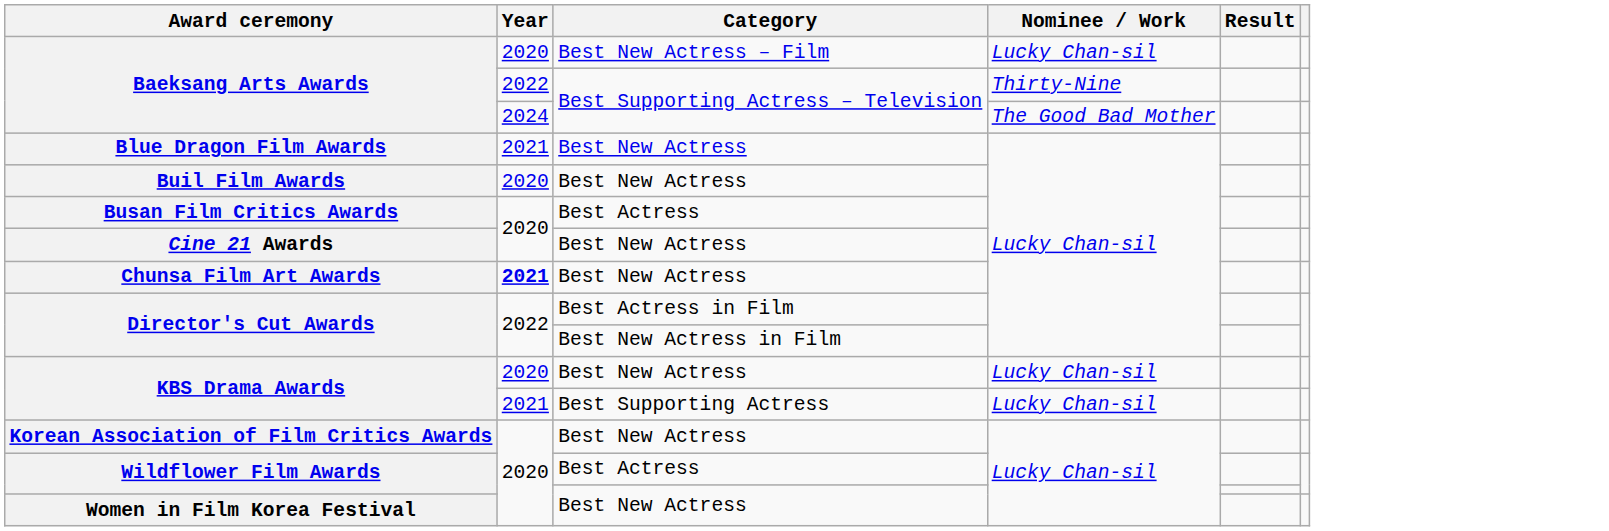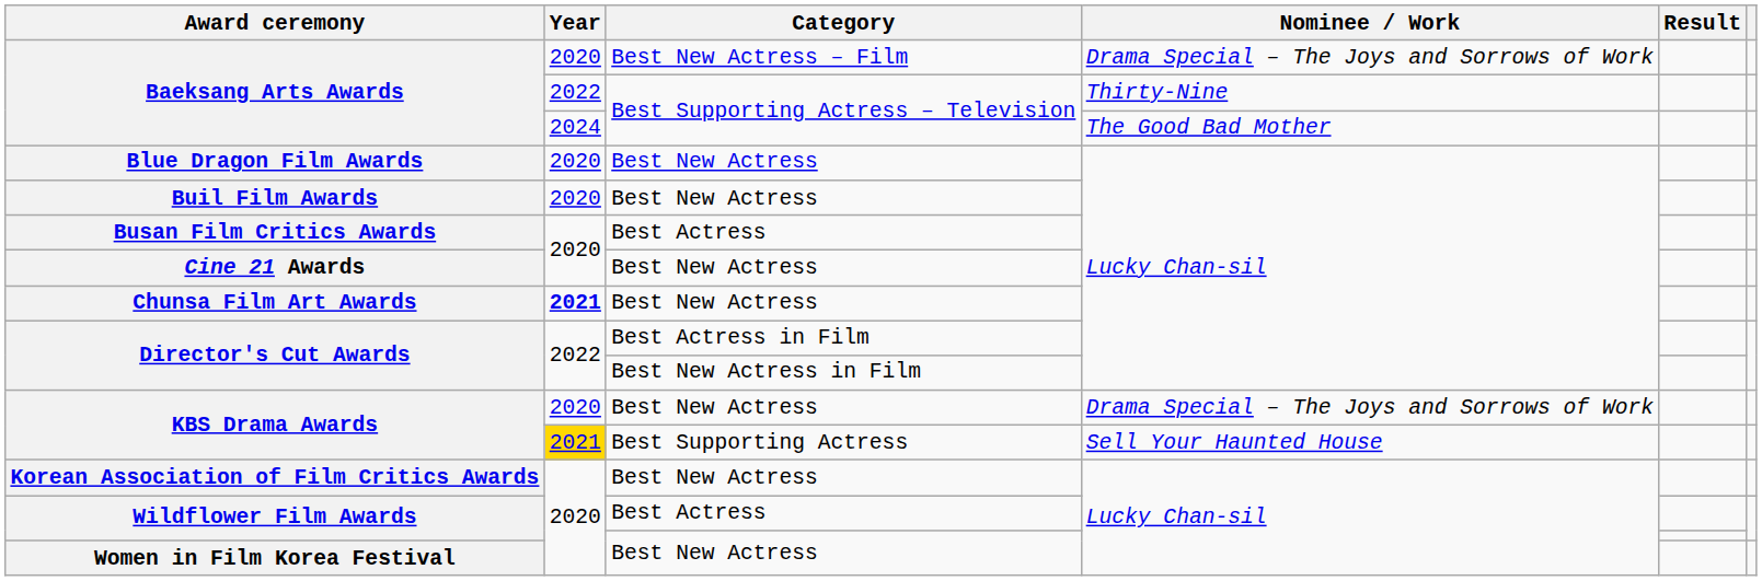 <table class="wikitable plainrowheaders sortable">
 <tr>
 <th scope="col">Award ceremony</th>
 <th scope="col">Year</th>
 <th scope="col">Category</th>
 <th scope="col">Nominee / Work</th>
 <th scope="col">Result</th>
 <th scope="col" class="unsortable"></th>
 </tr>
 <tr>
 <th rowspan="3" scope="row"><a href='#'>Baeksang Arts Awards</a></th>
 <td style="text-align:center"><a href='#'>2020</a></td>
 <td><a href='#'>Best New Actress – Film</a></td>
-<td><em><a href='#'>Lucky Chan-sil</a></em></td>
+<td><em><a href='#'>Drama Special</a> – The Joys and Sorrows of Work</em></td>
 <td></td>
 <td style="text-align:center;"></td>
 </tr>
 <tr>
 <td style="text-align:center"><a href='#'>2022</a></td>
 <td rowspan="2"><a href='#'>Best Supporting Actress – Television</a></td>
 <td><em><a href='#'>Thirty-Nine</a></em></td>
 <td></td>
 <td style="text-align:center"></td>
 </tr>
 <tr>
 <td style="text-align:center"><a href='#'>2024</a></td>
 <td><em><a href='#'>The Good Bad Mother</a></em></td>
 <td></td>
 <td style="text-align:center"></td>
 </tr>
 <tr>
 <th scope="row"  rowspan="1"><a href='#'>Blue Dragon Film Awards</a></th>
-<td><a href='#'>2021</a></td>
+<td><a href='#'>2020</a></td>
 <td><a href='#'>Best New Actress</a></td>
 <td rowspan=7><em><a href='#'>Lucky Chan-sil</a></em></td>
 <td></td>
 <td style="text-align:center;"></td>
 </tr>
 <tr>
 <th scope="row"  rowspan="1"><a href='#'>Buil Film Awards</a></th>
 <td><a href='#'>2020</a></td>
 <td>Best New Actress</td>
 <td></td>
 <td style="text-align:center;"></td>
 </tr>
 <tr>
 <th scope="row"><a href='#'>Busan Film Critics Awards</a></th>
 <td rowspan="2">2020</td>
 <td>Best Actress</td>
 <td></td>
 <td style="text-align:center;"></td>
 </tr>
 <tr>
 <th scope="row"><em><a href='#'>Cine 21</a></em> Awards</th>
 <td>Best New Actress</td>
 <td></td>
 <td style="text-align:center;"></td>
 </tr>
 <tr>
 <th scope="row"><a href='#'>Chunsa Film Art Awards</a></th>
 <td><strong><a href='#'>2021</a></strong></td>
 <td rowspan="1">Best New Actress</td>
 <td></td>
 <td style="text-align:center;"></td>
 </tr>
 <tr>
 <th scope="row" rowspan="2"><a href='#'>Director's Cut Awards</a></th>
 <td rowspan="2">2022</td>
 <td>Best Actress in Film</td>
 <td></td>
 <td style="text-align:center" rowspan="2"></td>
 </tr>
 <tr>
 <td>Best New Actress in Film</td>
 <td></td>
 </tr>
 <tr>
 <th scope="row" rowspan="2"><a href='#'>KBS Drama Awards</a></th>
 <td><a href='#'>2020</a></td>
 <td>Best New Actress</td>
-<td><em><a href='#'>Lucky Chan-sil</a></em></td>
+<td><em><a href='#'>Drama Special</a> – The Joys and Sorrows of Work</em></td>
 <td></td>
 <td style="text-align:center;"></td>
 </tr>
 <tr>
-<td><a href='#'>2021</a></td>
+<td style="background: gold;"><a href='#'>2021</a></td>
 <td>Best Supporting Actress</td>
-<td><em><a href='#'>Lucky Chan-sil</a></em></td>
+<td><em><a href='#'>Sell Your Haunted House</a></em></td>
 <td></td>
 <td style="text-align:center"></td>
 </tr>
 <tr>
 <th scope="row"><a href='#'>Korean Association of Film Critics Awards</a></th>
 <td rowspan=4>2020</td>
 <td>Best New Actress</td>
 <td rowspan=4><em><a href='#'>Lucky Chan-sil</a></em></td>
 <td></td>
 <td style="text-align:center"></td>
 </tr>
 <tr>
 <th scope="row" rowspan=2><a href='#'>Wildflower Film Awards</a></th>
 <td>Best Actress</td>
 <td></td>
 <td rowspan=2 style="text-align:center;"></td>
 </tr>
 <tr>
 <td rowspan="2">Best New Actress</td>
 <td></td>
 </tr>
 <tr>
 <th scope="row">Women in Film Korea Festival</th>
 <td></td>
 <td style="text-align:center;"></td>
 </tr>
 </table>
